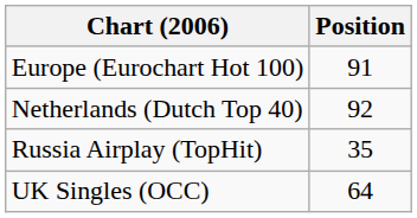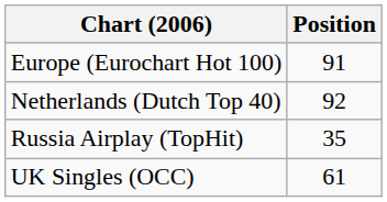 <table class="wikitable sortable">
 <tr>
 <th>Chart (2006)</th>
 <th>Position</th>
 </tr>
 <tr>
 <td>Europe (Eurochart Hot 100)</td>
 <td align="center">91</td>
 </tr>
 <tr>
 <td>Netherlands (Dutch Top 40)</td>
 <td align="center">92</td>
 </tr>
 <tr>
 <td>Russia Airplay (TopHit)</td>
 <td align="center">35</td>
 </tr>
 <tr>
 <td>UK Singles (OCC)</td>
-<td align="center">64</td>
+<td align="center">61</td>
 </tr>
 </table>
